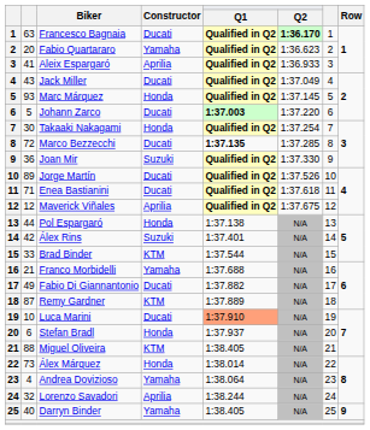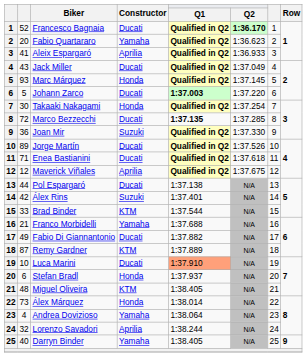 <table class="wikitable sortable" style="font-size: 85%;">
 <tr>
 <th rowspan="2"></th>
 <th rowspan="2"></th>
 <th rowspan="2">Biker</th>
 <th rowspan="2">Constructor</th>
 <th colspan="2" style="background:#eaecf0; text-align:center;"></th>
 <th rowspan="2"></th>
 <th rowspan="2">Row</th>
 </tr>
 <tr>
 <th scope="col">Q1</th>
 <th scope="col">Q2</th>
 </tr>
 <tr>
 <th scope="row">1</th>
-<td align="center">63</td>
+<td align="center">52</td>
 <td> <a href='#'>Francesco Bagnaia</a></td>
 <td><a href='#'>Ducati</a></td>
 <td style="background:#ffffbf;"><strong>Qualified in Q2</strong></td>
 <td style="background:#ccffcc;"><strong>1:36.170</strong></td>
 <td align="center">1</td>
 <td rowspan="3"><strong>1</strong></td>
 </tr>
 <tr>
 <th scope="row">2</th>
 <td align="center">20</td>
 <td> <a href='#'>Fabio Quartararo</a></td>
 <td><a href='#'>Yamaha</a></td>
 <td style="background:#ffffbf;"><strong>Qualified in Q2</strong></td>
 <td>1:36.623</td>
 <td align="center">2</td>
 </tr>
 <tr>
 <th scope="row">3</th>
 <td align="center">41</td>
 <td> <a href='#'>Aleix Espargaró</a></td>
 <td><a href='#'>Aprilia</a></td>
 <td style="background:#ffffbf;"><strong>Qualified in Q2</strong></td>
 <td>1:36.933</td>
 <td align="center">3</td>
 </tr>
 <tr>
 <th scope="row">4</th>
 <td align="center">43</td>
 <td> <a href='#'>Jack Miller</a></td>
 <td><a href='#'>Ducati</a></td>
 <td style="background:#ffffbf;"><strong>Qualified in Q2</strong></td>
 <td>1:37.049</td>
 <td align="center">4</td>
 <td rowspan="3"><strong>2</strong></td>
 </tr>
 <tr>
 <th scope="row">5</th>
 <td align="center">93</td>
 <td> <a href='#'>Marc Márquez</a></td>
 <td><a href='#'>Honda</a></td>
 <td style="background:#ffffbf;"><strong>Qualified in Q2</strong></td>
 <td>1:37.145</td>
 <td align="center">5</td>
 </tr>
 <tr>
 <th scope="row">6</th>
 <td align="center">5</td>
 <td> <a href='#'>Johann Zarco</a></td>
 <td><a href='#'>Ducati</a></td>
 <td style="background:#ccffcc;"><strong>1:37.003</strong></td>
 <td>1:37.220</td>
 <td align="center">6</td>
 </tr>
 <tr>
 <th scope="row">7</th>
 <td align="center">30</td>
 <td> <a href='#'>Takaaki Nakagami</a></td>
 <td><a href='#'>Honda</a></td>
 <td style="background:#ffffbf;"><strong>Qualified in Q2</strong></td>
 <td>1:37.254</td>
 <td align="center">7</td>
 <td rowspan="3"><strong>3</strong></td>
 </tr>
 <tr>
 <th scope="row">8</th>
 <td align="center">72</td>
 <td> <a href='#'>Marco Bezzecchi</a></td>
 <td><a href='#'>Ducati</a></td>
 <td><strong>1:37.135</strong></td>
 <td>1:37.285</td>
 <td align="center">8</td>
 </tr>
 <tr>
 <th scope="row">9</th>
 <td align="center">36</td>
 <td> <a href='#'>Joan Mir</a></td>
 <td><a href='#'>Suzuki</a></td>
 <td style="background:#ffffbf;"><strong>Qualified in Q2</strong></td>
 <td>1:37.330</td>
 <td align="center">9</td>
 </tr>
 <tr>
 <th scope="row">10</th>
 <td align="center">89</td>
 <td> <a href='#'>Jorge Martín</a></td>
 <td><a href='#'>Ducati</a></td>
 <td style="background:#ffffbf;"><strong>Qualified in Q2</strong></td>
 <td>1:37.526</td>
 <td align="center">10</td>
 <td rowspan="3"><strong>4</strong></td>
 </tr>
 <tr>
 <th scope="row">11</th>
 <td align="center">71</td>
 <td> <a href='#'>Enea Bastianini</a></td>
 <td><a href='#'>Ducati</a></td>
 <td style="background:#ffffbf;"><strong>Qualified in Q2</strong></td>
 <td>1:37.618</td>
 <td align="center">11</td>
 </tr>
 <tr>
 <th scope="row">12</th>
 <td align="center">12</td>
 <td> <a href='#'>Maverick Viñales</a></td>
 <td><a href='#'>Aprilia</a></td>
 <td style="background:#ffffbf;"><strong>Qualified in Q2</strong></td>
 <td>1:37.675</td>
 <td align="center">12</td>
 </tr>
 <tr>
 <th scope="row">13</th>
 <td align="center">44</td>
 <td> <a href='#'>Pol Espargaró</a></td>
-<td><a href='#'>Honda</a></td>
+<td><a href='#'>Ducati</a></td>
 <td>1:37.138</td>
 <td style="background: silver" align="center" data-sort-value="13"><small>N/A</small></td>
 <td align="center">13</td>
 <td rowspan="3"><strong>5</strong></td>
 </tr>
 <tr>
 <th scope="row">14</th>
 <td align="center">42</td>
 <td> <a href='#'>Álex Rins</a></td>
 <td><a href='#'>Suzuki</a></td>
 <td>1:37.401</td>
 <td style="background: silver" align="center" data-sort-value="14"><small>N/A</small></td>
 <td align="center">14</td>
 </tr>
 <tr>
 <th scope="row">15</th>
 <td align="center">33</td>
 <td> <a href='#'>Brad Binder</a></td>
 <td><a href='#'>KTM</a></td>
 <td>1:37.544</td>
 <td style="background: silver" align="center" data-sort-value="15"><small>N/A</small></td>
 <td align="center">15</td>
 </tr>
 <tr>
 <th scope="row">16</th>
 <td align="center">21</td>
 <td> <a href='#'>Franco Morbidelli</a></td>
 <td><a href='#'>Yamaha</a></td>
 <td>1:37.688</td>
 <td style="background: silver" align="center" data-sort-value="16"><small>N/A</small></td>
 <td align="center">16</td>
 <td rowspan="3"><strong>6</strong></td>
 </tr>
 <tr>
 <th scope="row">17</th>
 <td align="center">49</td>
 <td> <a href='#'>Fabio Di Giannantonio</a></td>
 <td><a href='#'>Ducati</a></td>
 <td>1:37.882</td>
 <td style="background: silver" align="center" data-sort-value="17"><small>N/A</small></td>
 <td align="center">17</td>
 </tr>
 <tr>
 <th scope="row">18</th>
 <td align="center">87</td>
 <td> <a href='#'>Remy Gardner</a></td>
 <td><a href='#'>KTM</a></td>
 <td>1:37.889</td>
 <td style="background: silver" align="center" data-sort-value="18"><small>N/A</small></td>
 <td align="center">18</td>
 </tr>
 <tr>
 <th scope="row">19</th>
 <td align="center">10</td>
 <td> <a href='#'>Luca Marini</a></td>
 <td><a href='#'>Ducati</a></td>
 <td style="background: lightsalmon;">1:37.910</td>
 <td style="background: silver" align="center" data-sort-value="19"><small>N/A</small></td>
 <td align="center">19</td>
 <td rowspan="3"><strong>7</strong></td>
 </tr>
 <tr>
 <th scope="row">20</th>
 <td align="center">6</td>
 <td> <a href='#'>Stefan Bradl</a></td>
 <td><a href='#'>Honda</a></td>
 <td>1:37.937</td>
 <td style="background: silver" align="center" data-sort-value="20"><small>N/A</small></td>
 <td align="center">20</td>
 </tr>
 <tr>
 <th scope="row">21</th>
-<td align="center">88</td>
+<td align="center">48</td>
 <td> <a href='#'>Miguel Oliveira</a></td>
 <td><a href='#'>KTM</a></td>
 <td>1:38.405</td>
 <td style="background: silver" align="center" data-sort-value="21"><small>N/A</small></td>
 <td align="center">21</td>
 </tr>
 <tr>
 <th scope="row">22</th>
 <td align="center">73</td>
 <td> <a href='#'>Álex Márquez</a></td>
 <td><a href='#'>Honda</a></td>
 <td>1:38.014</td>
 <td style="background: silver" align="center" data-sort-value="22"><small>N/A</small></td>
 <td align="center">22</td>
 <td rowspan="3"><strong>8</strong></td>
 </tr>
 <tr>
 <th scope="row">23</th>
 <td align="center">4</td>
 <td> <a href='#'>Andrea Dovizioso</a></td>
 <td><a href='#'>Yamaha</a></td>
 <td>1:38.064</td>
 <td style="background: silver" align="center" data-sort-value="23"><small>N/A</small></td>
 <td align="center">23</td>
 </tr>
 <tr>
 <th scope="row">24</th>
 <td align="center">32</td>
 <td> <a href='#'>Lorenzo Savadori</a></td>
 <td><a href='#'>Aprilia</a></td>
 <td>1:38.244</td>
 <td style="background: silver" align="center" data-sort-value="24"><small>N/A</small></td>
 <td align="center">24</td>
 </tr>
 <tr>
 <th scope="row">25</th>
 <td align="center">40</td>
 <td> <a href='#'>Darryn Binder</a></td>
 <td><a href='#'>Yamaha</a></td>
 <td>1:38.405</td>
 <td style="background: silver" align="center" data-sort-value="24"><small>N/A</small></td>
 <td align="center">25</td>
 <td><strong>9</strong></td>
 </tr>
 <tr>
 <th colspan="8"></th>
 </tr>
 <tr>
 </tr>
 </table>
